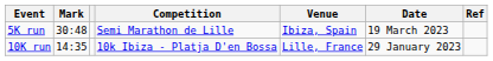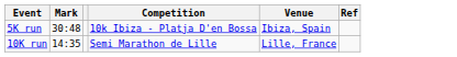 <table class="wikitable">
 <tr>
 <th>Event</th>
 <th>Mark</th>
 <th></th>
 <th>Competition</th>
 <th>Venue</th>
-<th>Date</th>
 <th>Ref</th>
 </tr>
 <tr>
 <td><a href='#'>5K run</a></td>
 <td>30:48</td>
 <td></td>
-<td><a href='#'>Semi Marathon de Lille</a></td>
+<td><a href='#'>10k Ibiza - Platja D'en Bossa</a></td>
 <td><a href='#'>Ibiza, Spain</a></td>
-<td>19 March 2023</td>
 <td></td>
 </tr>
 <tr>
 <td><a href='#'>10K run</a></td>
 <td>14:35</td>
 <td></td>
-<td><a href='#'>10k Ibiza - Platja D'en Bossa</a></td>
+<td><a href='#'>Semi Marathon de Lille</a></td>
 <td><a href='#'>Lille, France</a></td>
-<td>29 January 2023</td>
 <td></td>
 </tr>
 </table>
